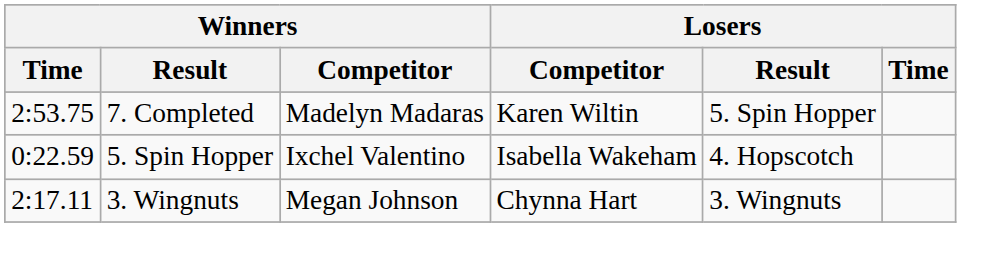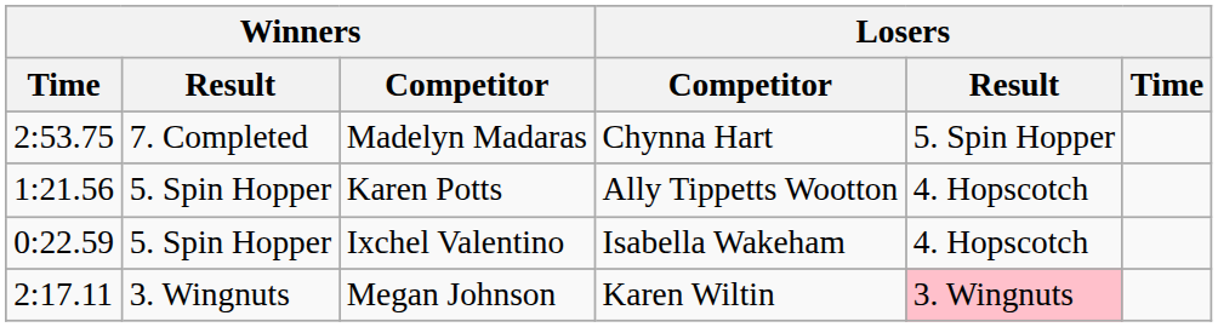 <table class="wikitable sortable mw-collapsible">
 <tr>
 <th Colspan="3">Winners</th>
 <th Colspan="3">Losers</th>
 </tr>
 <tr>
 <th>Time</th>
 <th>Result</th>
 <th>Competitor</th>
 <th>Competitor</th>
 <th>Result</th>
 <th>Time</th>
 </tr>
 <tr>
 <td>2:53.75</td>
 <td>7. Completed</td>
 <td>Madelyn Madaras</td>
-<td>Karen Wiltin</td>
+<td>Chynna Hart</td>
 <td>5. Spin Hopper</td>
+<td></td>
+</tr>
+<tr>
+<td>1:21.56</td>
+<td>5. Spin Hopper</td>
+<td>Karen Potts</td>
+<td>Ally Tippetts Wootton</td>
+<td>4. Hopscotch</td>
 <td></td>
 </tr>
 <tr>
 <td>0:22.59</td>
 <td>5. Spin Hopper</td>
 <td>Ixchel Valentino</td>
 <td>Isabella Wakeham</td>
 <td>4. Hopscotch</td>
 <td></td>
 </tr>
 <tr>
 <td>2:17.11</td>
 <td>3. Wingnuts</td>
 <td>Megan Johnson</td>
-<td>Chynna Hart</td>
-<td>3. Wingnuts</td>
+<td>Karen Wiltin</td>
+<td style="background: pink;">3. Wingnuts</td>
 <td></td>
 </tr>
 </table>
